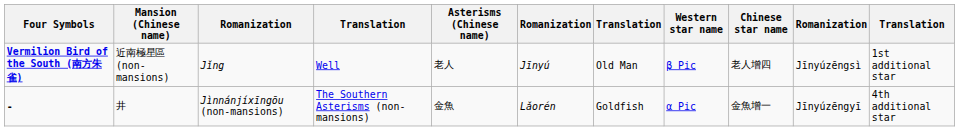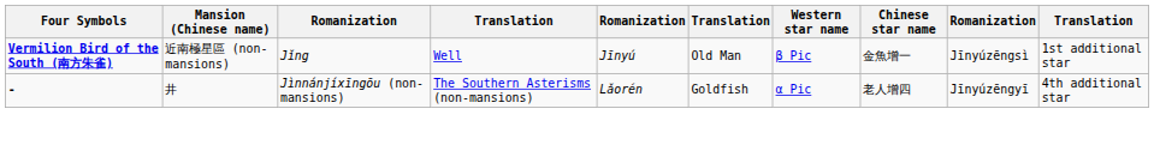 <table class="wikitable">
 <tr>
 <th><strong>Four Symbols</strong></th>
 <th><strong>Mansion (Chinese name)</strong></th>
 <th><strong>Romanization</strong></th>
 <th><strong>Translation</strong></th>
-<th><strong>Asterisms (Chinese name)</strong></th>
 <th><strong>Romanization</strong></th>
 <th><strong>Translation</strong></th>
 <th><strong>Western star name</strong></th>
 <th><strong>Chinese star name</strong></th>
 <th><strong>Romanization</strong></th>
 <th><strong>Translation</strong></th>
 </tr>
 <tr>
 <td><strong><a href='#'>Vermilion Bird of the South (南方朱雀)</a></strong></td>
 <td>近南極星區 (non-mansions)</td>
 <td><em>Jǐng</em></td>
 <td><a href='#'>Well</a></td>
-<td>老人</td>
 <td><em>Jīnyú</em></td>
 <td>Old Man</td>
 <td><a href='#'>β Pic</a></td>
-<td>老人增四</td>
+<td>金魚增一</td>
 <td>Jīnyúzēngsì</td>
 <td>1st additional star</td>
 </tr>
 <tr>
 <td><strong>-</strong></td>
 <td>井</td>
 <td><em>Jìnnánjíxīngōu</em> (non-mansions)</td>
 <td><a href='#'>The Southern Asterisms</a> (non-mansions)</td>
-<td>金魚</td>
 <td><em>Lǎorén</em></td>
 <td>Goldfish</td>
 <td><a href='#'>α Pic</a></td>
-<td>金魚增一</td>
+<td>老人增四</td>
 <td>Jīnyúzēngyī</td>
 <td>4th additional star</td>
 </tr>
 </table>
